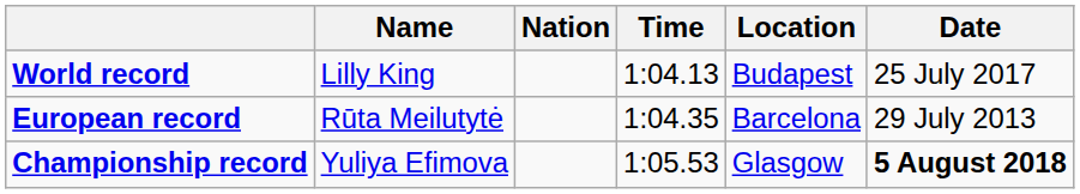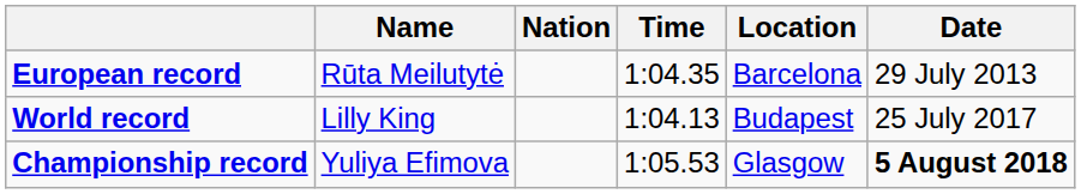 <table class=wikitable>
 <tr>
 <th></th>
 <th>Name</th>
 <th>Nation</th>
 <th>Time</th>
 <th>Location</th>
 <th>Date</th>
 </tr>
 <tr>
+<td><strong><a href='#'>European record</a></strong></td>
+<td><a href='#'>Rūta Meilutytė</a></td>
+<td></td>
+<td>1:04.35</td>
+<td><a href='#'>Barcelona</a></td>
+<td>29 July 2013</td>
+</tr>
+<tr>
 <td><strong><a href='#'>World record</a></strong></td>
 <td><a href='#'>Lilly King</a></td>
 <td></td>
 <td>1:04.13</td>
 <td><a href='#'>Budapest</a></td>
 <td>25 July 2017</td>
-</tr>
-<tr>
-<td><strong><a href='#'>European record</a></strong></td>
-<td><a href='#'>Rūta Meilutytė</a></td>
-<td></td>
-<td>1:04.35</td>
-<td><a href='#'>Barcelona</a></td>
-<td>29 July 2013</td>
 </tr>
 <tr>
 <td><strong><a href='#'>Championship record</a></strong></td>
 <td><a href='#'>Yuliya Efimova</a></td>
 <td></td>
 <td>1:05.53</td>
 <td><a href='#'>Glasgow</a></td>
 <td><strong>5 August 2018</strong></td>
 </tr>
 </table>
